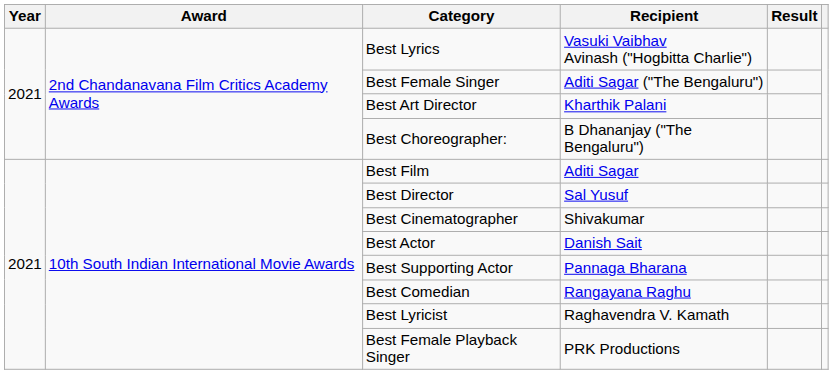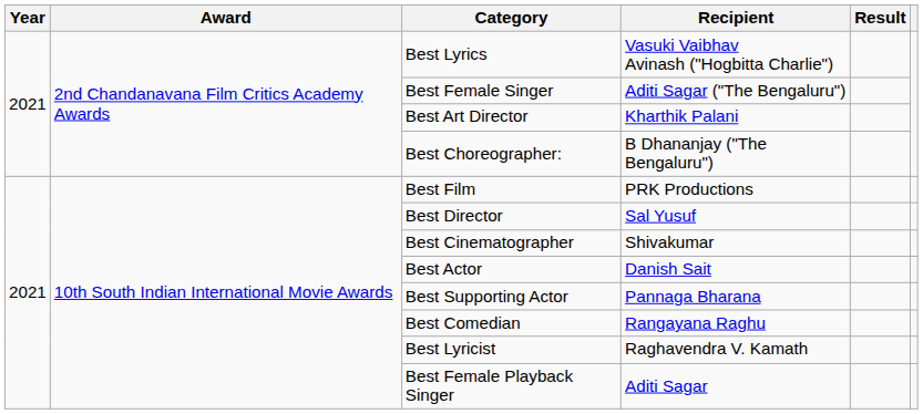 <table class=wikitable>
 <tr>
 <th>Year</th>
 <th>Award</th>
 <th>Category</th>
 <th>Recipient</th>
 <th>Result</th>
 <th></th>
 </tr>
 <tr>
 <td rowspan=4>2021</td>
 <td rowspan=4><a href='#'>2nd Chandanavana Film Critics Academy Awards</a></td>
 <td>Best Lyrics</td>
 <td><a href='#'>Vasuki Vaibhav</a><br> Avinash ("Hogbitta Charlie")</td>
 <td></td>
 <td rowspan=4 style="text-align:center;"></td>
 </tr>
 <tr>
 <td>Best Female Singer</td>
 <td><a href='#'>Aditi Sagar</a> ("The Bengaluru")</td>
 <td></td>
 </tr>
 <tr>
 <td>Best Art Director</td>
 <td><a href='#'>Kharthik Palani</a></td>
 <td></td>
 </tr>
 <tr>
 <td>Best Choreographer:</td>
 <td>B Dhananjay ("The Bengaluru")</td>
 <td></td>
 </tr>
 <tr>
 <td rowspan=15>2021</td>
 <td rowspan=15><a href='#'>10th South Indian International Movie Awards</a></td>
 <td>Best Film</td>
-<td><a href='#'>Aditi Sagar</a></td>
+<td>PRK Productions</td>
 <td></td>
 <td></td>
 </tr>
 <tr>
 <td>Best Director</td>
 <td><a href='#'>Sal Yusuf</a></td>
 <td></td>
 <td></td>
 </tr>
 <tr>
 <td>Best Cinematographer</td>
 <td>Shivakumar</td>
 <td></td>
 <td></td>
 </tr>
 <tr>
 <td>Best Actor</td>
 <td><a href='#'>Danish Sait</a></td>
 <td></td>
 <td></td>
 </tr>
 <tr>
 <td>Best Supporting Actor</td>
 <td><a href='#'>Pannaga Bharana</a></td>
 <td></td>
 <td></td>
 </tr>
 <tr>
 <td>Best Comedian</td>
 <td><a href='#'>Rangayana Raghu</a></td>
 <td></td>
 <td></td>
 </tr>
 <tr>
 <td>Best Lyricist</td>
 <td>Raghavendra V. Kamath</td>
 <td></td>
 <td></td>
 </tr>
 <tr>
 <td>Best Female Playback Singer</td>
-<td>PRK Productions</td>
+<td><a href='#'>Aditi Sagar</a></td>
 <td></td>
 <td></td>
 </tr>
 </table>
